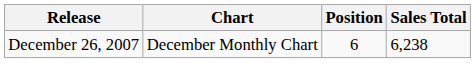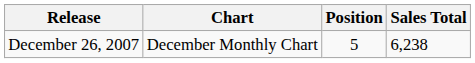 <table class="wikitable">
 <tr>
 <th>Release</th>
 <th>Chart</th>
 <th>Position</th>
 <th>Sales Total</th>
 </tr>
 <tr>
 <td>December 26, 2007</td>
 <td>December Monthly Chart</td>
-<td align="center">6</td>
+<td align="center">5</td>
 <td>6,238</td>
 </tr>
 </table>
